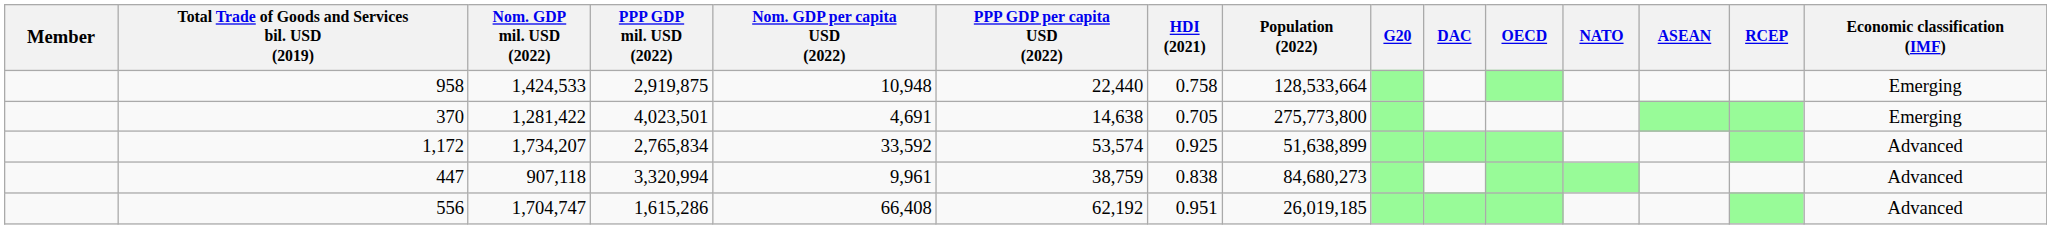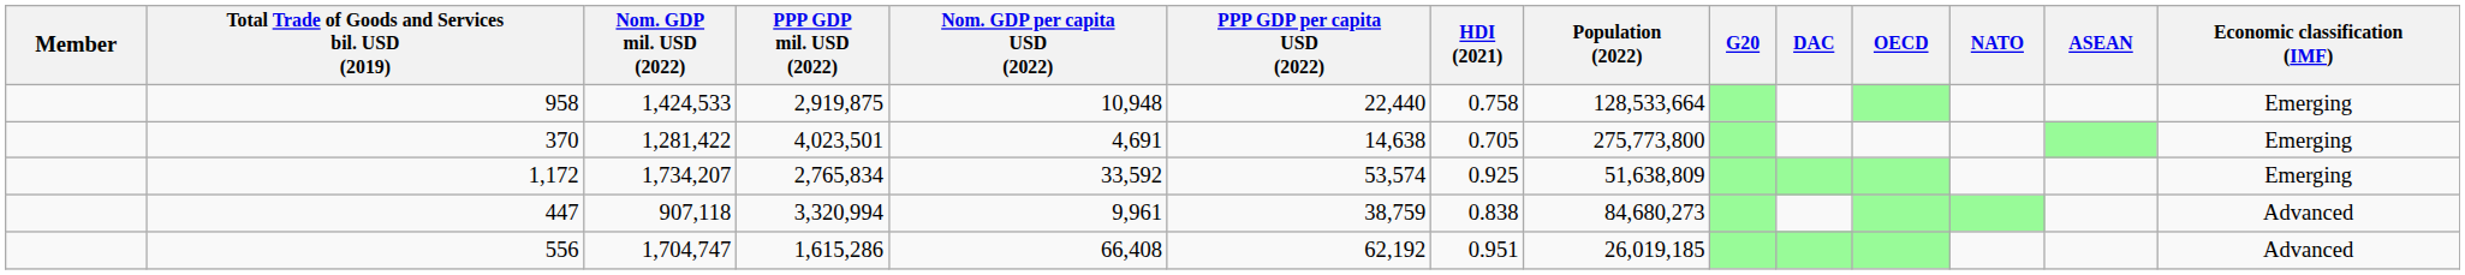 <table class="wikitable sortable" style="font-size:90%; width:100%;">
 <tr>
 <th>Member</th>
 <th style="font-size:85%">Total <a href='#'>Trade</a> of Goods and Services<br> bil. USD<br>(2019)</th>
 <th style="font-size:85%"><a href='#'>Nom. GDP</a><br> mil. USD<br>(2022)</th>
 <th style="font-size:85%"><a href='#'>PPP GDP</a><br> mil. USD<br>(2022)</th>
 <th style="font-size:85%"><a href='#'>Nom. GDP per capita</a><br>USD<br>(2022)</th>
 <th style="font-size:85%"><a href='#'>PPP GDP per capita</a><br>USD<br>(2022)</th>
 <th style="font-size:85%"><a href='#'>HDI</a><br>(2021)</th>
 <th style="font-size:85%">Population<br>(2022)</th>
 <th style="font-size:85%"><a href='#'>G20</a></th>
 <th style="font-size:85%"><a href='#'>DAC</a></th>
 <th style="font-size:85%"><a href='#'>OECD</a></th>
 <th style="font-size:85%"><a href='#'>NATO</a></th>
 <th style="font-size:85%"><a href='#'>ASEAN</a></th>
-<th style="font-size:85%"><a href='#'>RCEP</a></th>
 <th style="font-size:85%">Economic classification<br>(<a href='#'>IMF</a>)</th>
 </tr>
 <tr>
 <td><strong></strong></td>
 <td style="text-align: right;">958</td>
 <td style="text-align: right;">1,424,533</td>
 <td style="text-align: right;">2,919,875</td>
 <td style="text-align: right;">10,948</td>
 <td style="text-align: right;">22,440</td>
 <td style="text-align: right;">0.758</td>
 <td style="text-align: right;">128,533,664</td>
 <td style="text-align:center; background:#98fb98;"></td>
 <td style="text-align:center;"></td>
 <td style="text-align:center; background:#98fb98;"></td>
-<td style="text-align:center;"></td>
 <td style="text-align:center;"></td>
 <td style="text-align:center;"></td>
 <td style="text-align:center;">Emerging</td>
 </tr>
 <tr>
 <td><strong></strong></td>
 <td style="text-align: right;">370</td>
 <td style="text-align: right;">1,281,422</td>
 <td style="text-align: right;">4,023,501</td>
 <td style="text-align: right;">4,691</td>
 <td style="text-align: right;">14,638</td>
 <td style="text-align: right;">0.705</td>
 <td style="text-align: right;">275,773,800</td>
 <td style="text-align:center; background:#98fb98;"></td>
 <td style="text-align:center;"></td>
 <td style="text-align:center;"></td>
 <td style="text-align:center;"></td>
 <td style="text-align:center; background:#98fb98;"></td>
-<td style="text-align:center; background:#98fb98;"></td>
 <td style="text-align:center;">Emerging</td>
 </tr>
 <tr>
 <td><strong></strong></td>
 <td style="text-align: right;">1,172</td>
 <td style="text-align: right;">1,734,207</td>
 <td style="text-align: right;">2,765,834</td>
 <td style="text-align: right;">33,592</td>
 <td style="text-align: right;">53,574</td>
 <td style="text-align: right;">0.925</td>
-<td style="text-align: right;">51,638,899</td>
+<td style="text-align: right;">51,638,809</td>
 <td style="text-align:center; background:#98fb98;"></td>
 <td style="text-align:center; background:#98fb98;"></td>
 <td style="text-align:center; background:#98fb98;"></td>
 <td style="text-align:center;"></td>
 <td style="text-align:center;"></td>
-<td style="text-align:center; background:#98fb98;"></td>
-<td style="text-align:center;">Advanced</td>
+<td style="text-align:center;">Emerging</td>
 </tr>
 <tr>
 <td><strong></strong></td>
 <td style="text-align: right;">447</td>
 <td style="text-align: right;">907,118</td>
 <td style="text-align: right;">3,320,994</td>
 <td style="text-align: right;">9,961</td>
 <td style="text-align: right;">38,759</td>
 <td style="text-align: right;">0.838</td>
 <td style="text-align: right;">84,680,273</td>
 <td style="text-align:center; background:#98fb98;"></td>
 <td style="text-align:center;"></td>
 <td style="text-align:center; background:#98fb98;"></td>
 <td style="text-align:center; background:#98fb98;"></td>
-<td style="text-align:center;"></td>
 <td style="text-align:center;"></td>
 <td style="text-align:center;">Advanced</td>
 </tr>
 <tr>
 <td><strong></strong></td>
 <td style="text-align: right;">556</td>
 <td style="text-align: right;">1,704,747</td>
 <td style="text-align: right;">1,615,286</td>
 <td style="text-align: right;">66,408</td>
 <td style="text-align: right;">62,192</td>
 <td style="text-align: right;">0.951</td>
 <td style="text-align: right;">26,019,185</td>
 <td style="text-align:center; background:#98fb98;"></td>
 <td style="text-align:center; background:#98fb98;"></td>
 <td style="text-align:center; background:#98fb98;"></td>
 <td style="text-align:center;"></td>
 <td style="text-align:center;"></td>
-<td style="text-align:center; background:#98fb98;"></td>
 <td style="text-align:center;">Advanced</td>
 </tr>
 </table>
